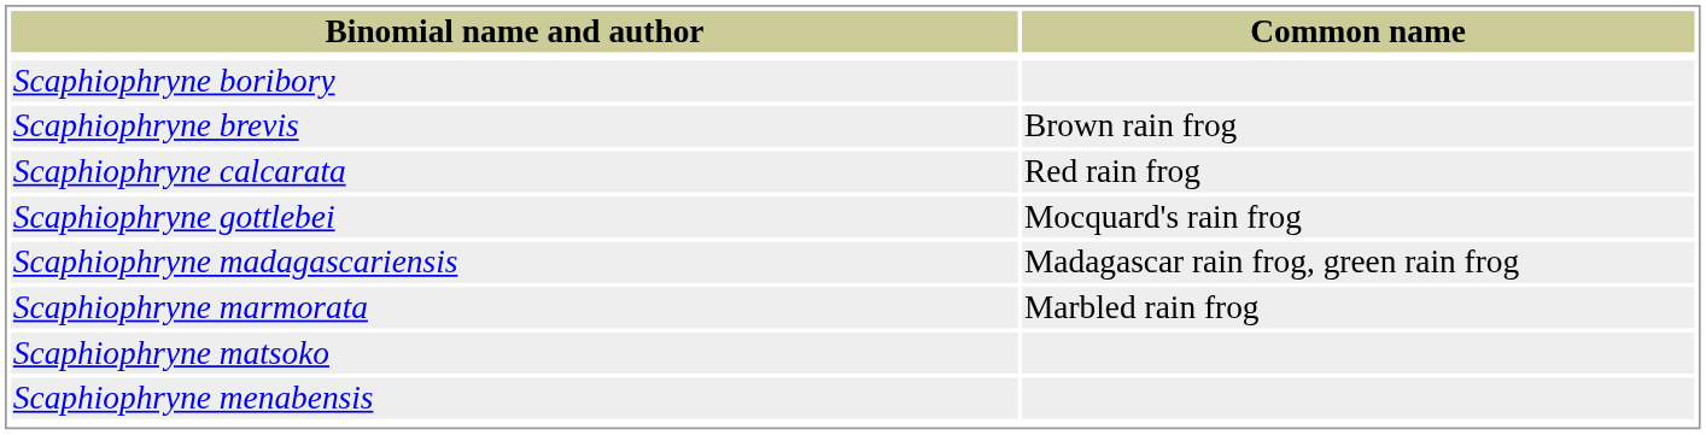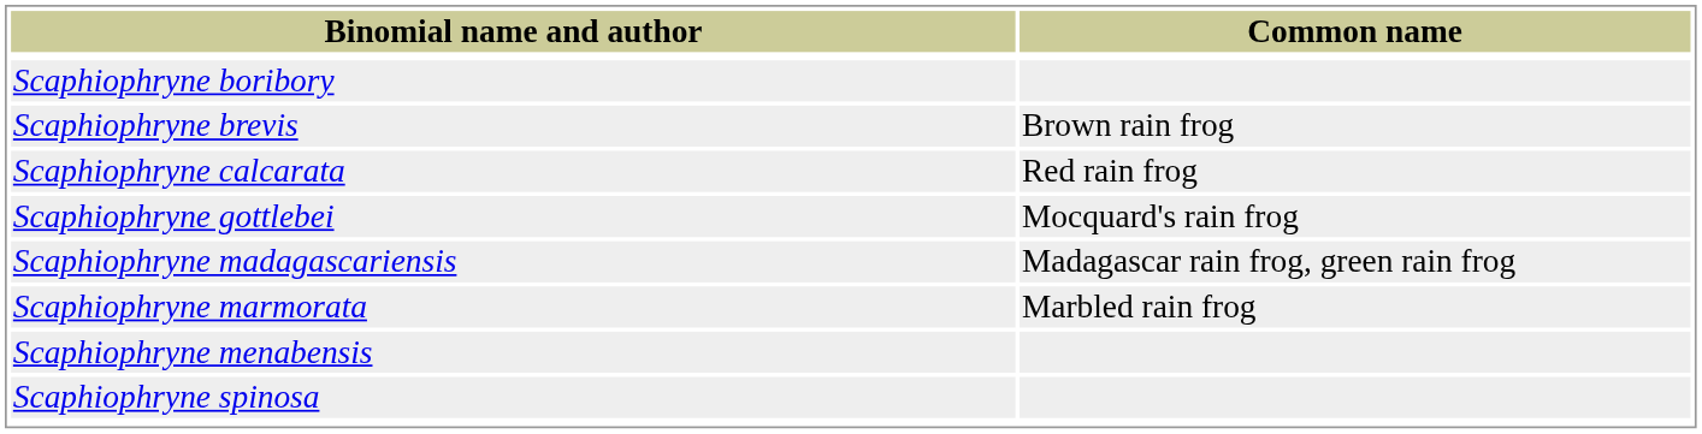 <table style="text-align:left; border:1px solid #999999; width: 65%">
 <tr style="background:#CCCC99; text-align: center; ">
 <th style="width: 60%; ">Binomial name and author</th>
 <th style="width: 40%; ">Common name</th>
 </tr>
 <tr>
 </tr>
 <tr style="background:#EEEEEE;">
 <td><em><a href='#'>Scaphiophryne boribory</a></em> </td>
 <td></td>
 </tr>
 <tr style="background:#EEEEEE;">
 <td><em><a href='#'>Scaphiophryne brevis</a></em> </td>
 <td>Brown rain frog</td>
 </tr>
 <tr style="background:#EEEEEE;">
 <td><em><a href='#'>Scaphiophryne calcarata</a></em> </td>
 <td>Red rain frog</td>
 </tr>
 <tr style="background:#EEEEEE;">
 <td><em><a href='#'>Scaphiophryne gottlebei</a></em> </td>
 <td>Mocquard's rain frog</td>
 </tr>
 <tr style="background:#EEEEEE;">
 <td><em><a href='#'>Scaphiophryne madagascariensis</a></em> </td>
 <td>Madagascar rain frog, green rain frog</td>
 </tr>
 <tr style="background:#EEEEEE;">
 <td><em><a href='#'>Scaphiophryne marmorata</a></em> </td>
 <td>Marbled rain frog</td>
 </tr>
 <tr style="background:#EEEEEE;">
-<td><em><a href='#'>Scaphiophryne matsoko</a></em> </td>
+<td><em><a href='#'>Scaphiophryne menabensis</a></em> </td>
 <td></td>
 </tr>
 <tr style="background:#EEEEEE;">
-<td><em><a href='#'>Scaphiophryne menabensis</a></em> </td>
+<td><em><a href='#'>Scaphiophryne spinosa</a></em> </td>
 <td></td>
 </tr>
 <tr>
 </tr>
 </table>
